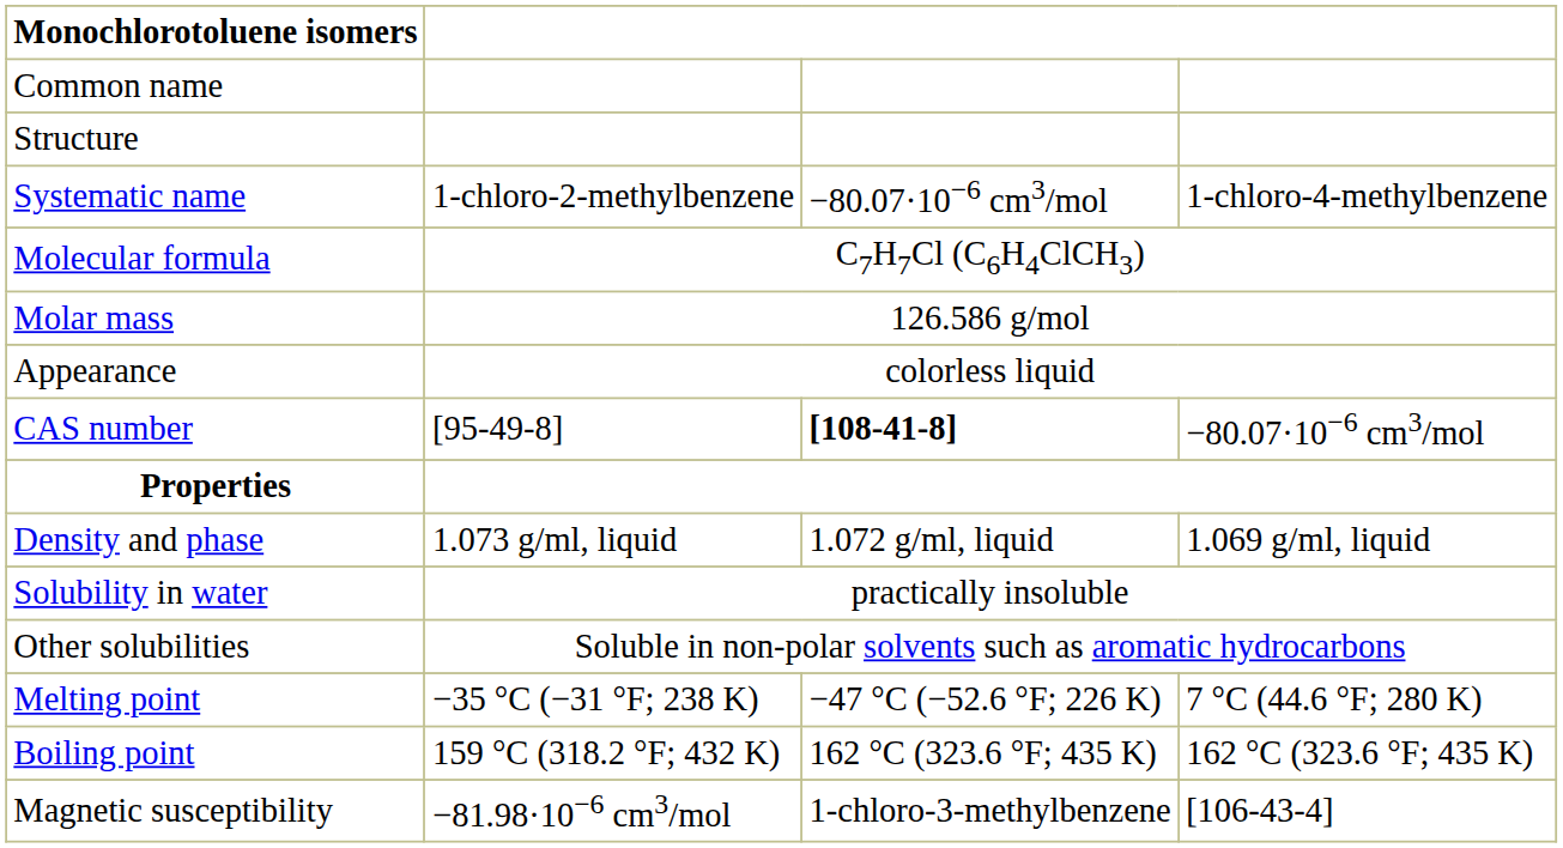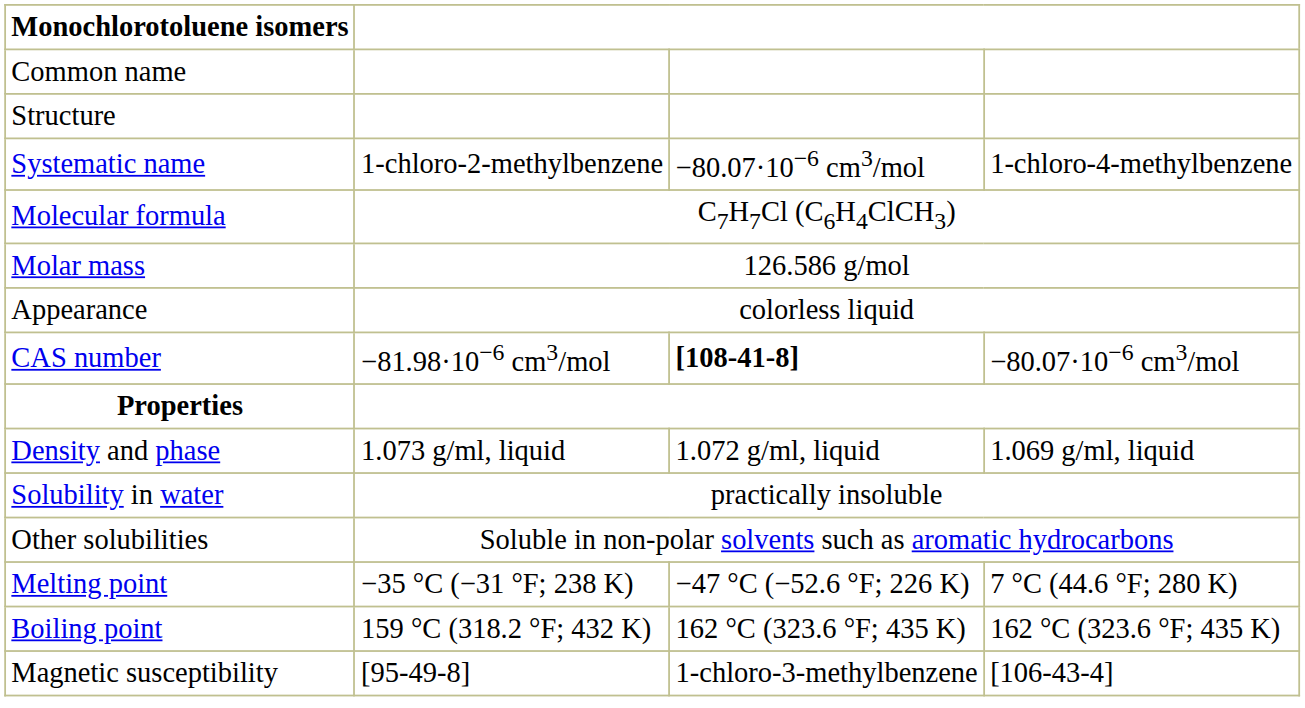 <table align="center" border="1" cellspacing="0" cellpadding="3" style="margin: 0 0 0 0.5em; background: #FFFFFF; border-collapse: collapse; border-color: #C0C090;">
 <tr>
 <th>Monochlorotoluene isomers</th>
 </tr>
 <tr>
 <td>Common name</td>
 <td></td>
 <td></td>
 <td></td>
 </tr>
 <tr>
 <td>Structure</td>
 <td align="center"></td>
 <td align="center"></td>
 <td align="center"></td>
 </tr>
 <tr>
 <td><a href='#'>Systematic name</a></td>
 <td>1-chloro-2-methylbenzene</td>
 <td>−80.07·10<sup>−6</sup> cm<sup>3</sup>/mol</td>
 <td>1-chloro-4-methylbenzene</td>
 </tr>
 <tr>
 <td><a href='#'>Molecular formula</a></td>
 <td align="center" colspan="3">C<sub>7</sub>H<sub>7</sub>Cl (C<sub>6</sub>H<sub>4</sub>ClCH<sub>3</sub>)</td>
 </tr>
 <tr>
 <td><a href='#'>Molar mass</a></td>
 <td align="center" colspan="3">126.586 g/mol</td>
 </tr>
 <tr>
 <td>Appearance</td>
 <td align="center" colspan="3">colorless liquid</td>
 </tr>
 <tr>
 <td><a href='#'>CAS number</a></td>
-<td>[95-49-8]</td>
+<td>−81.98·10<sup>−6</sup> cm<sup>3</sup>/mol</td>
 <td><strong>[108-41-8]</strong></td>
 <td>−80.07·10<sup>−6</sup> cm<sup>3</sup>/mol</td>
 </tr>
 <tr>
 <th>Properties</th>
 </tr>
 <tr>
 <td><a href='#'>Density</a> and <a href='#'>phase</a></td>
 <td>1.073 g/ml, liquid</td>
 <td>1.072 g/ml, liquid</td>
 <td>1.069 g/ml, liquid</td>
 </tr>
 <tr>
 <td><a href='#'>Solubility</a> in <a href='#'>water</a></td>
 <td align="center" colspan="3">practically insoluble</td>
 </tr>
 <tr>
 <td>Other solubilities</td>
 <td align="center" colspan="4">Soluble in non-polar <a href='#'>solvents</a> such as <a href='#'>aromatic hydrocarbons</a></td>
 </tr>
 <tr>
 <td><a href='#'>Melting point</a></td>
 <td>−35 °C (−31 °F; 238 K)</td>
 <td>−47 °C (−52.6 °F; 226 K)</td>
 <td>7 °C (44.6 °F; 280 K)</td>
 </tr>
 <tr>
 <td><a href='#'>Boiling point</a></td>
 <td>159 °C (318.2 °F; 432 K)</td>
 <td>162 °C (323.6 °F; 435 K)</td>
 <td>162 °C (323.6 °F; 435 K)</td>
 </tr>
 <tr>
 <td>Magnetic susceptibility</td>
-<td>−81.98·10<sup>−6</sup> cm<sup>3</sup>/mol</td>
+<td>[95-49-8]</td>
 <td>1-chloro-3-methylbenzene</td>
 <td>[106-43-4]</td>
 </tr>
 </table>
